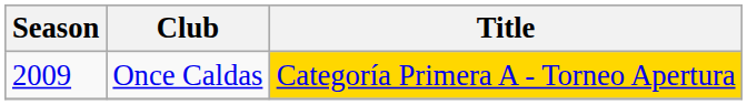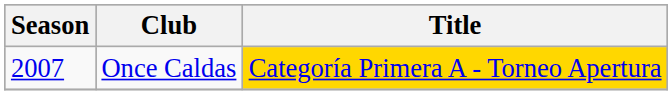 <table class="wikitable">
 <tr>
 <th>Season</th>
 <th>Club</th>
 <th>Title</th>
 </tr>
 <tr>
-<td><a href='#'>2009</a></td>
+<td><a href='#'>2007</a></td>
 <td><a href='#'>Once Caldas</a></td>
 <td style="background: gold;"><a href='#'>Categoría Primera A - Torneo Apertura</a></td>
 </tr>
 <tr>
 </tr>
 </table>
